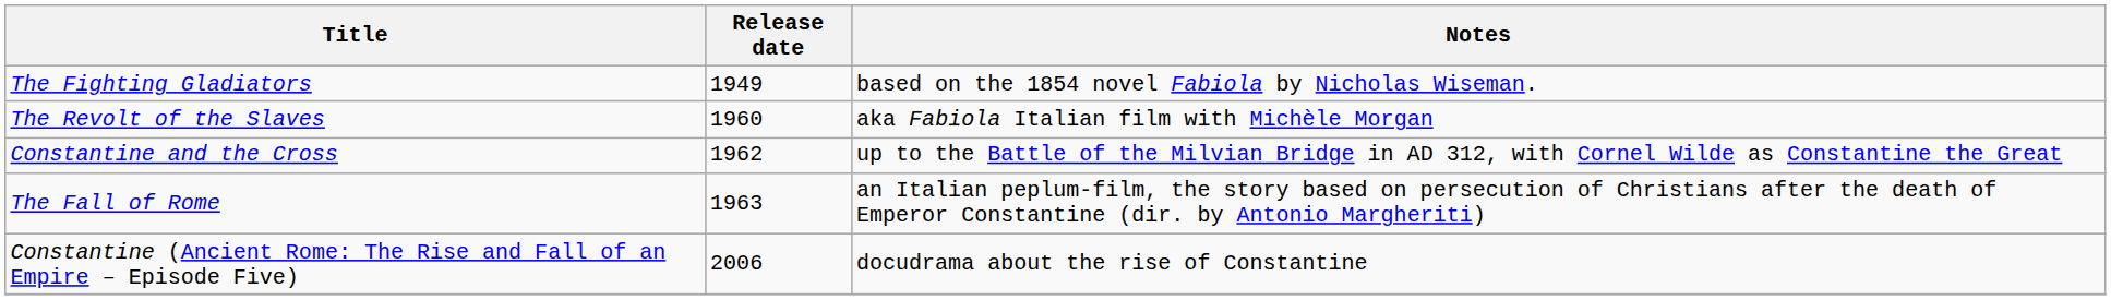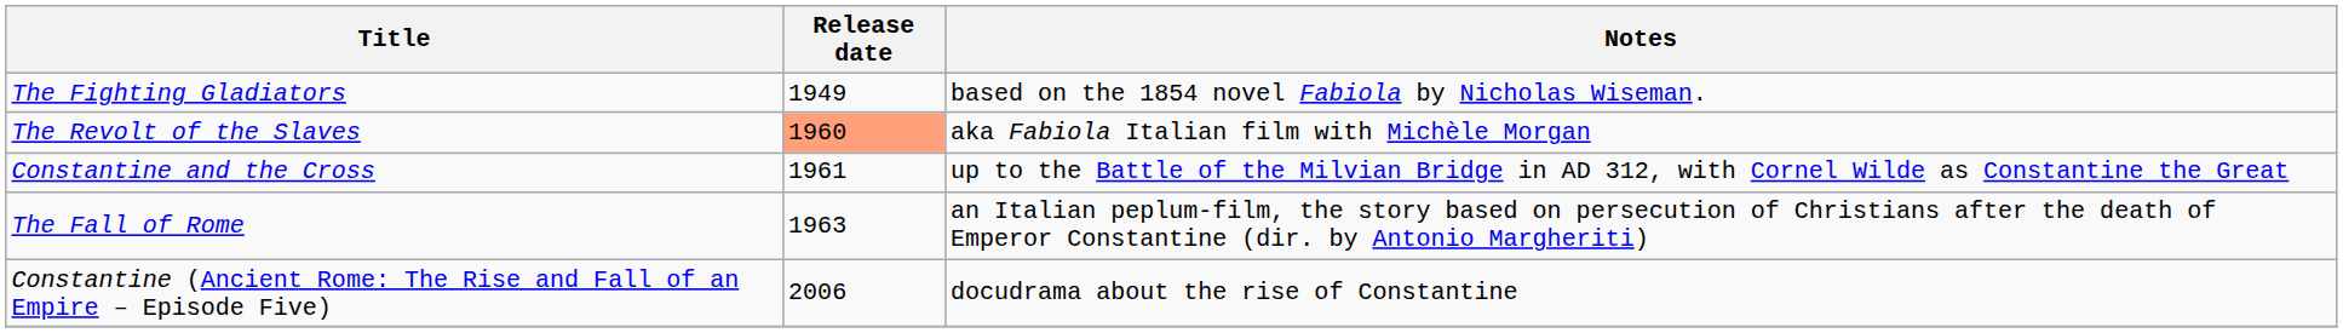 <table class="wikitable sortable">
 <tr>
 <th scope="col">Title</th>
 <th scope="col">Release date</th>
 <th scope="col" class="unsortable">Notes</th>
 </tr>
 <tr>
 <td><em><a href='#'>The Fighting Gladiators</a></em></td>
 <td>1949</td>
 <td>based on the 1854 novel <em><a href='#'>Fabiola</a></em> by <a href='#'>Nicholas Wiseman</a>.</td>
 </tr>
 <tr>
 <td><em><a href='#'>The Revolt of the Slaves</a></em></td>
-<td>1960</td>
+<td style="background: lightsalmon;">1960</td>
 <td>aka <em>Fabiola</em> Italian film with <a href='#'>Michèle Morgan</a></td>
 </tr>
 <tr>
 <td><em><a href='#'>Constantine and the Cross</a></em></td>
-<td>1962</td>
+<td>1961</td>
 <td>up to the <a href='#'>Battle of the Milvian Bridge</a> in AD 312, with <a href='#'>Cornel Wilde</a> as <a href='#'>Constantine the Great</a></td>
 </tr>
 <tr>
 <td><em><a href='#'>The Fall of Rome</a></em></td>
 <td>1963</td>
 <td>an Italian peplum-film, the story based on persecution of Christians after the death of Emperor Constantine (dir. by <a href='#'>Antonio Margheriti</a>)</td>
 </tr>
 <tr>
 <td><em>Constantine</em> (<a href='#'>Ancient Rome: The Rise and Fall of an Empire</a> – Episode Five)</td>
 <td>2006</td>
 <td>docudrama about the rise of Constantine</td>
 </tr>
 <tr>
 </tr>
 </table>
